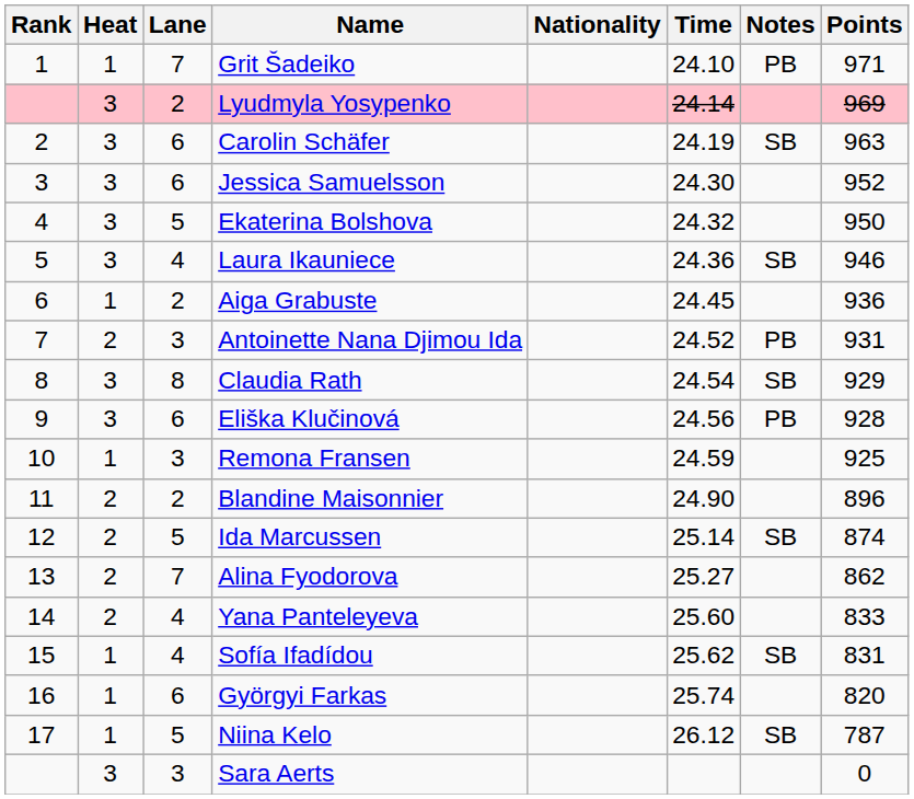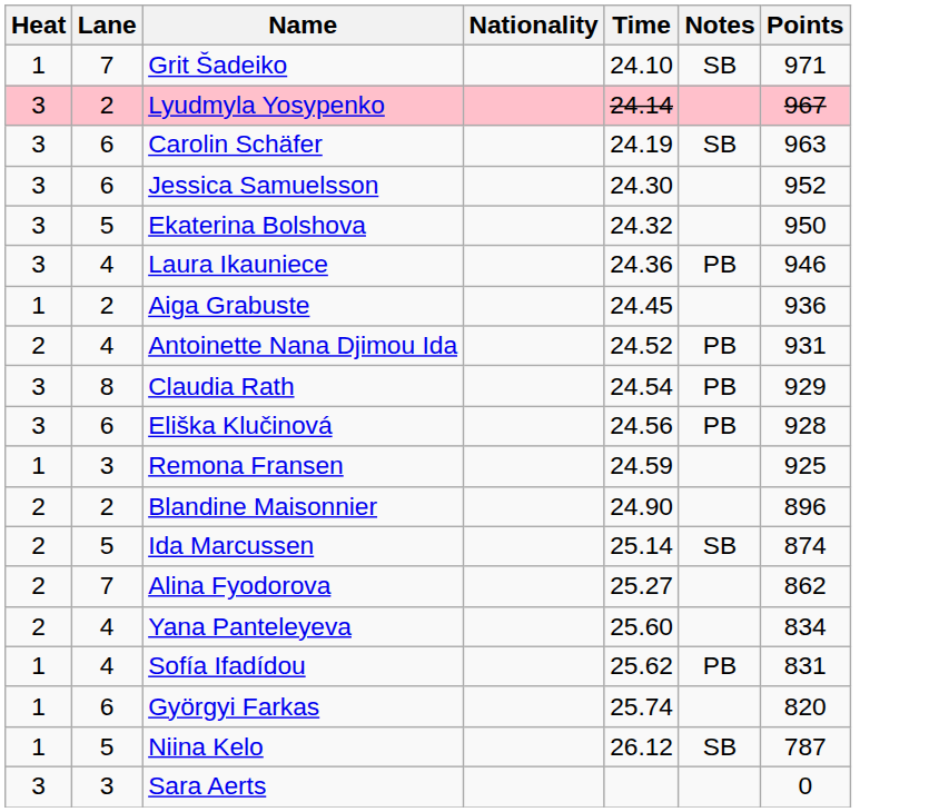 <table class="wikitable sortable" style="text-align:center">
 <tr>
-<th>Rank</th>
 <th>Heat</th>
 <th>Lane</th>
 <th>Name</th>
 <th>Nationality</th>
 <th>Time</th>
 <th>Notes</th>
 <th>Points</th>
 </tr>
 <tr>
 <td>1</td>
-<td>1</td>
 <td>7</td>
 <td align="left"><a href='#'>Grit Šadeiko</a></td>
 <td align=left></td>
 <td>24.10</td>
-<td>PB</td>
+<td>SB</td>
 <td>971</td>
 </tr>
 <tr bgcolor=pink>
-<td></td>
 <td>3</td>
 <td>2</td>
 <td align="left"><a href='#'>Lyudmyla Yosypenko</a></td>
 <td align=left></td>
 <td><s>24.14 </s></td>
 <td></td>
-<td><s>969</s></td>
+<td><s>967</s></td>
 </tr>
 <tr>
-<td>2</td>
 <td>3</td>
 <td>6</td>
 <td align="left"><a href='#'>Carolin Schäfer</a></td>
 <td align=left></td>
 <td>24.19</td>
 <td>SB</td>
 <td>963</td>
 </tr>
 <tr>
 <td>3</td>
-<td>3</td>
 <td>6</td>
 <td align="left"><a href='#'>Jessica Samuelsson</a></td>
 <td align=left></td>
 <td>24.30</td>
 <td></td>
 <td>952</td>
 </tr>
 <tr>
-<td>4</td>
 <td>3</td>
 <td>5</td>
 <td align="left"><a href='#'>Ekaterina Bolshova</a></td>
 <td align=left></td>
 <td>24.32</td>
 <td></td>
 <td>950</td>
 </tr>
 <tr>
-<td>5</td>
 <td>3</td>
 <td>4</td>
 <td align="left"><a href='#'>Laura Ikauniece</a></td>
 <td align=left></td>
 <td>24.36</td>
-<td>SB</td>
+<td>PB</td>
 <td>946</td>
 </tr>
 <tr>
-<td>6</td>
 <td>1</td>
 <td>2</td>
 <td align="left"><a href='#'>Aiga Grabuste</a></td>
 <td align=left></td>
 <td>24.45</td>
 <td></td>
 <td>936</td>
 </tr>
 <tr>
-<td>7</td>
 <td>2</td>
-<td>3</td>
+<td>4</td>
 <td align="left"><a href='#'>Antoinette Nana Djimou Ida</a></td>
 <td align=left></td>
 <td>24.52</td>
 <td>PB</td>
 <td>931</td>
 </tr>
 <tr>
-<td>8</td>
 <td>3</td>
 <td>8</td>
 <td align="left"><a href='#'>Claudia Rath</a></td>
 <td align=left></td>
 <td>24.54</td>
-<td>SB</td>
+<td>PB</td>
 <td>929</td>
 </tr>
 <tr>
-<td>9</td>
 <td>3</td>
 <td>6</td>
 <td align="left"><a href='#'>Eliška Klučinová</a></td>
 <td align=left></td>
 <td>24.56</td>
 <td>PB</td>
 <td>928</td>
 </tr>
 <tr>
-<td>10</td>
 <td>1</td>
 <td>3</td>
 <td align="left"><a href='#'>Remona Fransen</a></td>
 <td align=left></td>
 <td>24.59</td>
 <td></td>
 <td>925</td>
 </tr>
 <tr>
-<td>11</td>
 <td>2</td>
 <td>2</td>
 <td align="left"><a href='#'>Blandine Maisonnier</a></td>
 <td align=left></td>
 <td>24.90</td>
 <td></td>
 <td>896</td>
 </tr>
 <tr>
-<td>12</td>
 <td>2</td>
 <td>5</td>
 <td align="left"><a href='#'>Ida Marcussen</a></td>
 <td align=left></td>
 <td>25.14</td>
 <td>SB</td>
 <td>874</td>
 </tr>
 <tr>
-<td>13</td>
 <td>2</td>
 <td>7</td>
 <td align="left"><a href='#'>Alina Fyodorova</a></td>
 <td align=left></td>
 <td>25.27</td>
 <td></td>
 <td>862</td>
 </tr>
 <tr>
-<td>14</td>
 <td>2</td>
 <td>4</td>
 <td align="left"><a href='#'>Yana Panteleyeva</a></td>
 <td align=left></td>
 <td>25.60</td>
 <td></td>
-<td>833</td>
+<td>834</td>
 </tr>
 <tr>
-<td>15</td>
 <td>1</td>
 <td>4</td>
 <td align="left"><a href='#'>Sofía Ifadídou</a></td>
 <td align=left></td>
 <td>25.62</td>
-<td>SB</td>
+<td>PB</td>
 <td>831</td>
 </tr>
 <tr>
-<td>16</td>
 <td>1</td>
 <td>6</td>
 <td align="left"><a href='#'>Györgyi Farkas</a></td>
 <td align=left></td>
 <td>25.74</td>
 <td></td>
 <td>820</td>
 </tr>
 <tr>
-<td>17</td>
 <td>1</td>
 <td>5</td>
 <td align="left"><a href='#'>Niina Kelo</a></td>
 <td align=left></td>
 <td>26.12</td>
 <td>SB</td>
 <td>787</td>
 </tr>
 <tr>
-<td></td>
 <td>3</td>
 <td>3</td>
 <td align="left"><a href='#'>Sara Aerts</a></td>
 <td align=left></td>
 <td></td>
 <td></td>
 <td>0</td>
 </tr>
 </table>
